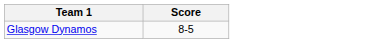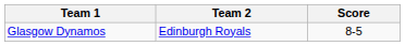 <table class="wikitable" style="font-size: 100%">
 <tr>
 <th width=200>Team 1</th>
+<th width=200>Team 2</th>
 <th width=120>Score</th>
 </tr>
 <tr>
 <td><a href='#'>Glasgow Dynamos</a></td>
+<td><a href='#'>Edinburgh Royals</a></td>
 <td align=center>8-5</td>
 </tr>
 </table>
